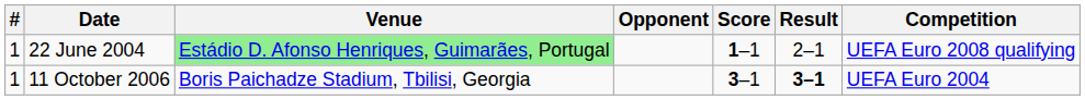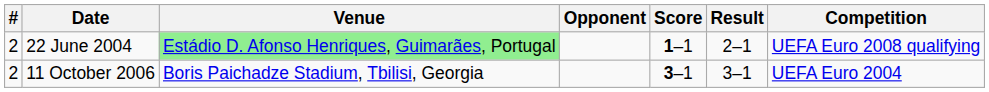 <table class="wikitable">
 <tr>
 <th>#</th>
 <th>Date</th>
 <th>Venue</th>
 <th>Opponent</th>
 <th>Score</th>
 <th>Result</th>
 <th>Competition</th>
 </tr>
 <tr>
-<td>1</td>
+<td>2</td>
 <td>22 June 2004</td>
 <td style="background: lightgreen;"><a href='#'>Estádio D. Afonso Henriques</a>, <a href='#'>Guimarães</a>, Portugal</td>
 <td></td>
 <td align=center><strong>1</strong>–1</td>
 <td align=center>2–1</td>
 <td><a href='#'>UEFA Euro 2008 qualifying</a></td>
 </tr>
 <tr>
-<td>1</td>
+<td>2</td>
 <td>11 October 2006</td>
 <td><a href='#'>Boris Paichadze Stadium</a>, <a href='#'>Tbilisi</a>, Georgia</td>
 <td></td>
 <td align=center><strong>3</strong>–1</td>
-<td align=center><strong>3–1</strong></td>
+<td align=center>3–1</td>
 <td><a href='#'>UEFA Euro 2004</a></td>
 </tr>
 </table>
